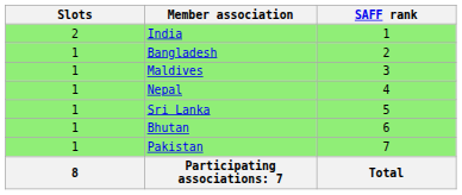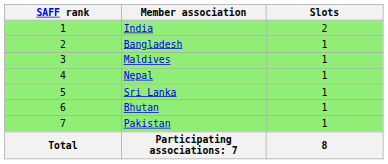 <table class="wikitable" style="table-layout:fixed;width:40%;">
 <tr>
+<th width="20%"><a href='#'>SAFF</a> rank</th>
+<th width="25%">Member association</th>
 <th width=20%>Slots</th>
-<th width="25%">Member association</th>
-<th width="20%"><a href='#'>SAFF</a> rank</th>
+</tr>
+<tr bgcolor=#90ee77>
+<td align="center">1</td>
+<td> <a href='#'>India</a></td>
+<td align="center">2</td>
 </tr>
 <tr bgcolor=#90ee77>
 <td align="center">2</td>
-<td> <a href='#'>India</a></td>
+<td> <a href='#'>Bangladesh</a></td>
 <td align="center">1</td>
 </tr>
 <tr bgcolor=#90ee77>
+<td align="center">3</td>
+<td> <a href='#'>Maldives</a></td>
 <td align="center">1</td>
-<td> <a href='#'>Bangladesh</a></td>
-<td align="center">2</td>
 </tr>
 <tr bgcolor=#90ee77>
+<td align="center">4</td>
+<td> <a href='#'>Nepal</a></td>
 <td align="center">1</td>
-<td> <a href='#'>Maldives</a></td>
-<td align="center">3</td>
 </tr>
 <tr bgcolor=#90ee77>
+<td align="center">5</td>
+<td> <a href='#'>Sri Lanka</a></td>
 <td align="center">1</td>
-<td> <a href='#'>Nepal</a></td>
-<td align="center">4</td>
 </tr>
 <tr bgcolor=#90ee77>
+<td align="center">6</td>
+<td> <a href='#'>Bhutan</a></td>
 <td align="center">1</td>
-<td> <a href='#'>Sri Lanka</a></td>
-<td align="center">5</td>
 </tr>
 <tr bgcolor=#90ee77>
-<td align="center">1</td>
-<td> <a href='#'>Bhutan</a></td>
-<td align="center">6</td>
-</tr>
-<tr bgcolor=#90ee77>
+<td align="center">7</td>
+<td> <a href='#'>Pakistan</a></td>
 <td align=center>1</td>
-<td> <a href='#'>Pakistan</a></td>
-<td align="center">7</td>
 </tr>
 <tr>
+<th colspan=1 rowspan=1>Total</th>
+<th colspan=1 rowspan=1>Participating associations: 7</th>
 <th colspan=1 rowspan=1>8</th>
-<th colspan=1 rowspan=1>Participating associations: 7</th>
-<th colspan=1 rowspan=1>Total</th>
 </tr>
 </table>
